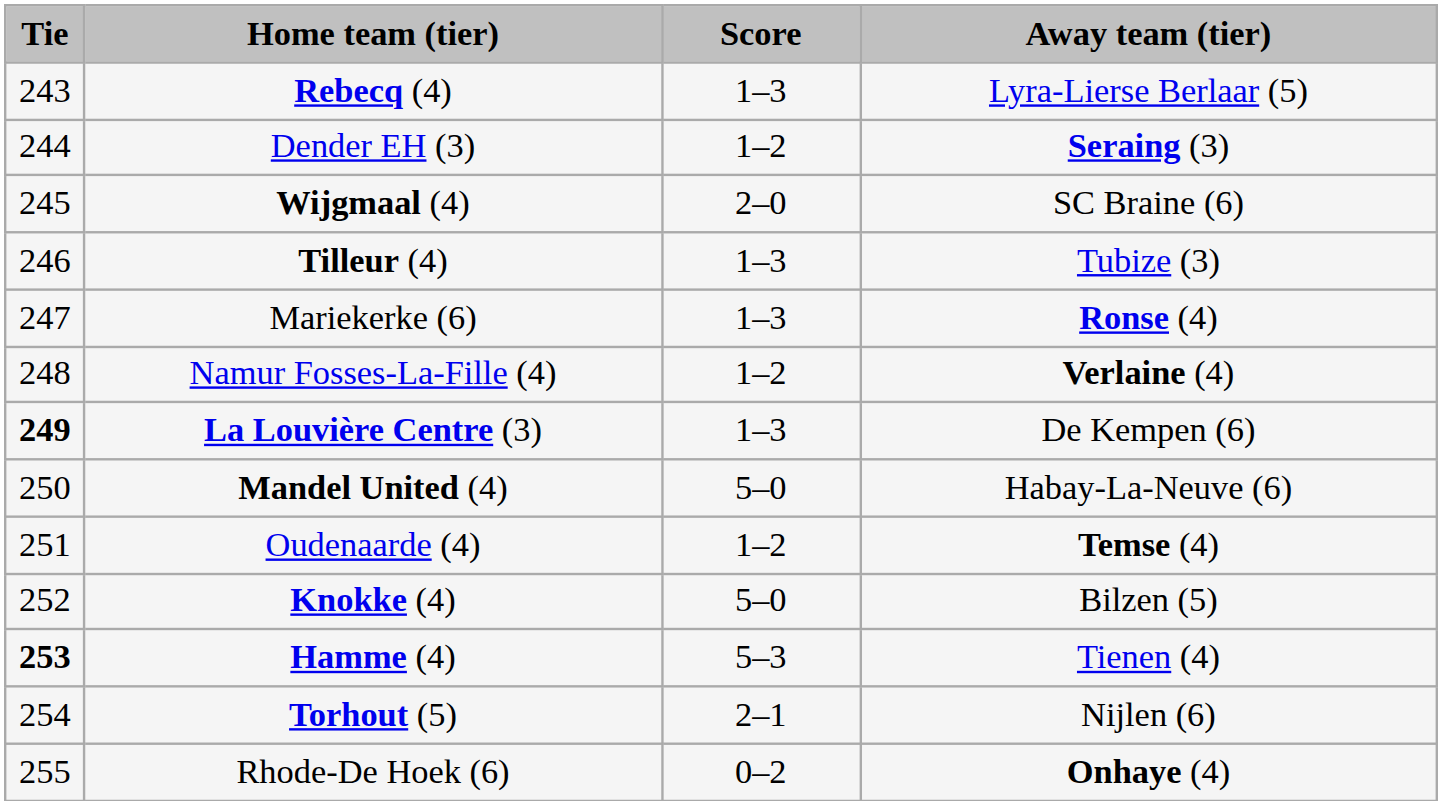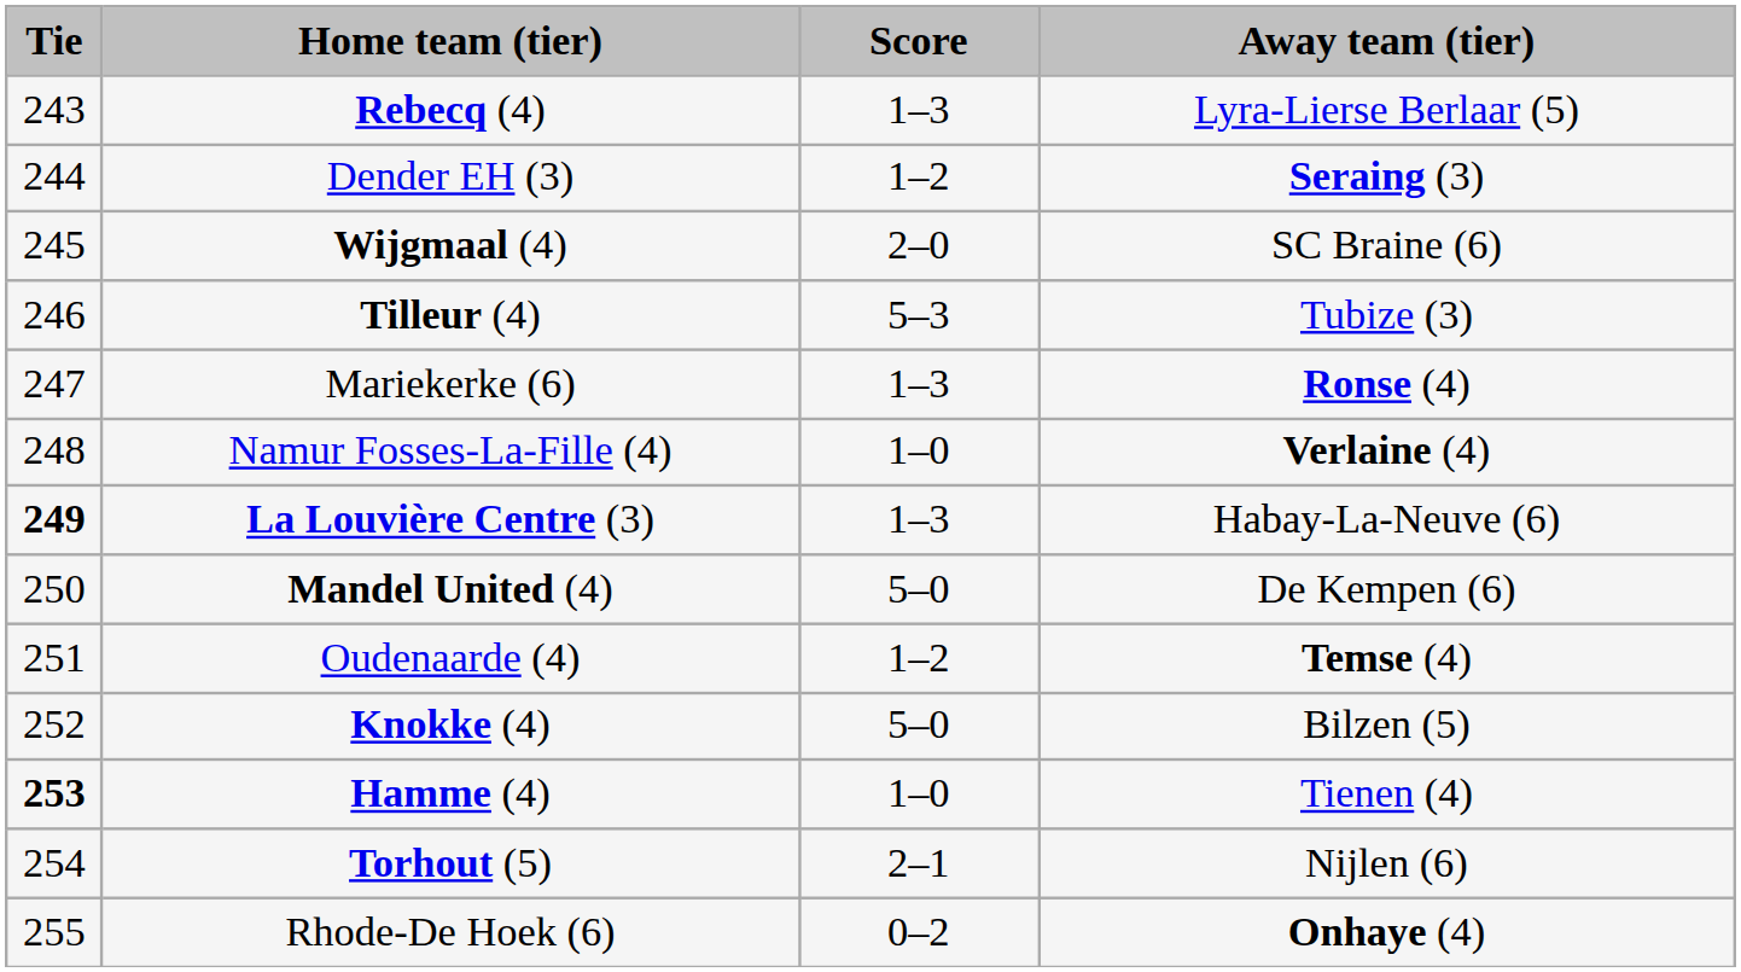 <table class="wikitable" style="width: 600px; background:WhiteSmoke; text-align:center; font-size:90%">
 <tr>
 <td scope="col" style="width:  5.00%; background:silver;"><strong>Tie</strong></td>
 <td scope="col" style="width: 36.25%; background:silver;"><strong>Home team (tier)</strong></td>
 <td scope="col" style="width: 12.50%; background:silver;"><strong>Score</strong></td>
 <td scope="col" style="width: 36.25%; background:silver;"><strong>Away team (tier)</strong></td>
 </tr>
 <tr>
 <td>243</td>
 <td><strong><a href='#'>Rebecq</a></strong> (4)</td>
 <td>1–3</td>
 <td><a href='#'>Lyra-Lierse Berlaar</a> (5)</td>
 </tr>
 <tr>
 <td>244</td>
 <td><a href='#'>Dender EH</a> (3)</td>
 <td>1–2</td>
 <td><strong><a href='#'>Seraing</a></strong> (3)</td>
 </tr>
 <tr>
 <td>245</td>
 <td><strong>Wijgmaal</strong> (4)</td>
 <td>2–0</td>
 <td>SC Braine (6)</td>
 </tr>
 <tr>
 <td>246</td>
 <td><strong>Tilleur</strong> (4)</td>
-<td>1–3</td>
+<td>5–3</td>
 <td><a href='#'>Tubize</a> (3)</td>
 </tr>
 <tr>
 <td>247</td>
 <td>Mariekerke (6)</td>
 <td>1–3</td>
 <td><strong><a href='#'>Ronse</a></strong> (4)</td>
 </tr>
 <tr>
 <td>248</td>
 <td><a href='#'>Namur Fosses-La-Fille</a> (4)</td>
-<td>1–2</td>
+<td>1–0</td>
 <td><strong>Verlaine</strong> (4)</td>
 </tr>
 <tr>
 <td><strong>249</strong></td>
 <td><strong><a href='#'>La Louvière Centre</a></strong> (3)</td>
 <td>1–3</td>
-<td>De Kempen (6)</td>
+<td>Habay-La-Neuve (6)</td>
 </tr>
 <tr>
 <td>250</td>
 <td><strong>Mandel United</strong> (4)</td>
 <td>5–0</td>
-<td>Habay-La-Neuve (6)</td>
+<td>De Kempen (6)</td>
 </tr>
 <tr>
 <td>251</td>
 <td><a href='#'>Oudenaarde</a> (4)</td>
 <td>1–2</td>
 <td><strong>Temse</strong> (4)</td>
 </tr>
 <tr>
 <td>252</td>
 <td><strong><a href='#'>Knokke</a></strong> (4)</td>
 <td>5–0</td>
 <td>Bilzen (5)</td>
 </tr>
 <tr>
 <td><strong>253</strong></td>
 <td><strong><a href='#'>Hamme</a></strong> (4)</td>
-<td>5–3</td>
+<td>1–0</td>
 <td><a href='#'>Tienen</a> (4)</td>
 </tr>
 <tr>
 <td>254</td>
 <td><strong><a href='#'>Torhout</a></strong> (5)</td>
 <td>2–1</td>
 <td>Nijlen (6)</td>
 </tr>
 <tr>
 <td>255</td>
 <td>Rhode-De Hoek (6)</td>
 <td>0–2</td>
 <td><strong>Onhaye</strong> (4)</td>
 </tr>
 <tr>
 </tr>
 </table>
